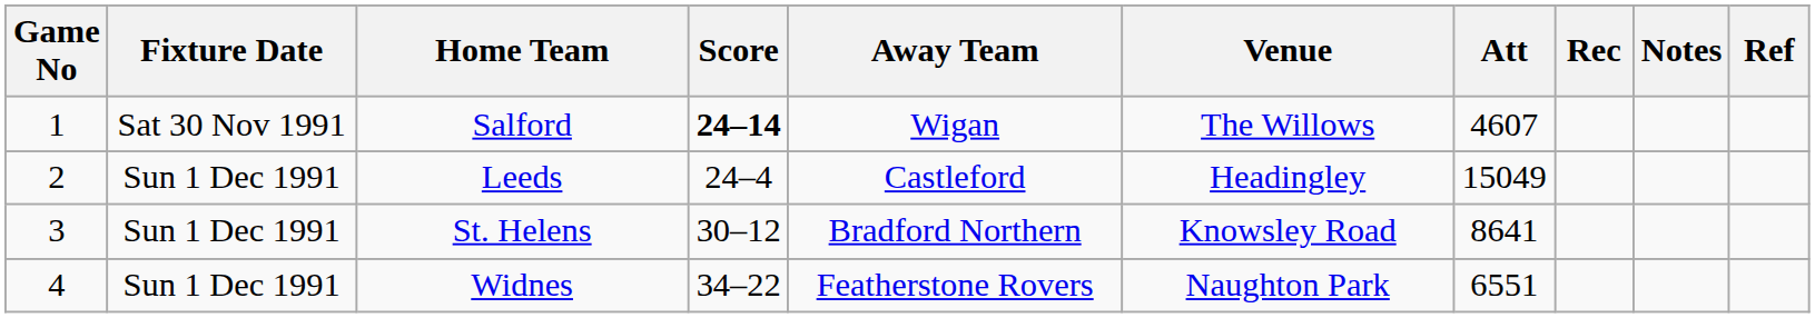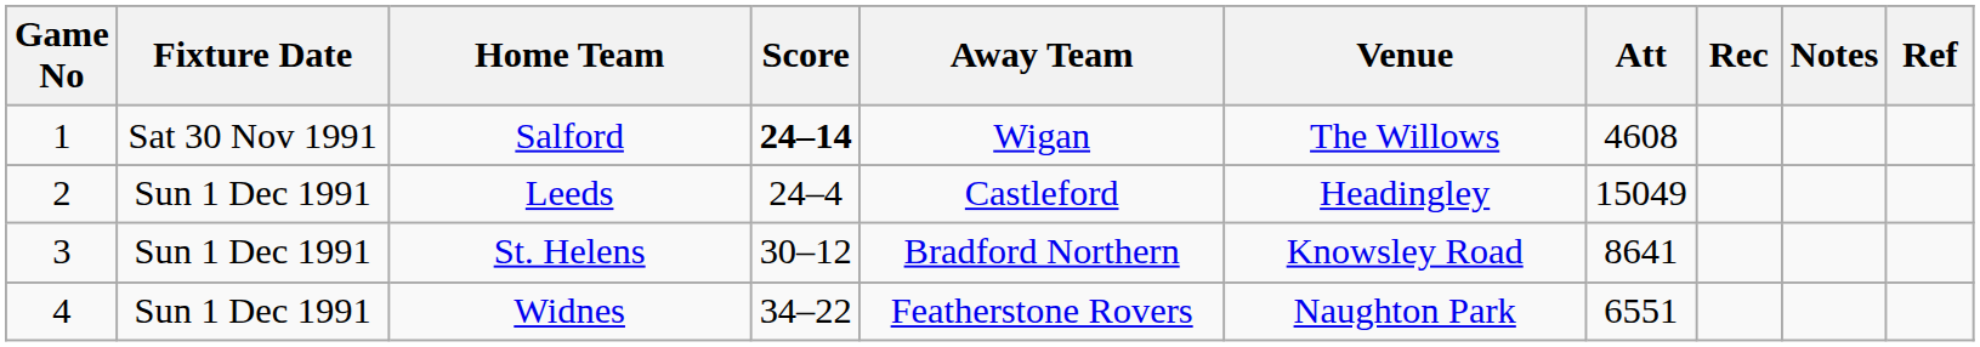 <table class="wikitable" style="text-align:center;">
 <tr>
 <th width=10 abbr="No">Game No</th>
 <th width=110 abbr="Date">Fixture Date</th>
 <th width=150 abbr="Home Team">Home Team</th>
 <th width=40 abbr="Score">Score</th>
 <th width=150 abbr="Away Team">Away Team</th>
 <th width=150 abbr="Venue">Venue</th>
 <th width=30 abbr="Att">Att</th>
 <th width=30 abbr="Rec">Rec</th>
 <th width=20 abbr="Notes">Notes</th>
 <th width=30 abbr="Ref">Ref</th>
 </tr>
 <tr>
 <td>1</td>
 <td>Sat 30 Nov 1991</td>
 <td><a href='#'>Salford</a></td>
 <td><strong>24–14</strong></td>
 <td><a href='#'>Wigan</a></td>
 <td><a href='#'>The Willows</a></td>
-<td>4607</td>
+<td>4608</td>
 <td></td>
 <td></td>
 <td></td>
 </tr>
 <tr>
 <td>2</td>
 <td>Sun 1 Dec 1991</td>
 <td><a href='#'>Leeds</a></td>
 <td>24–4</td>
 <td><a href='#'>Castleford</a></td>
 <td><a href='#'>Headingley</a></td>
 <td>15049</td>
 <td></td>
 <td></td>
 <td></td>
 </tr>
 <tr>
 <td>3</td>
 <td>Sun 1 Dec 1991</td>
 <td><a href='#'>St. Helens</a></td>
 <td>30–12</td>
 <td><a href='#'>Bradford Northern</a></td>
 <td><a href='#'>Knowsley Road</a></td>
 <td>8641</td>
 <td></td>
 <td></td>
 <td></td>
 </tr>
 <tr>
 <td>4</td>
 <td>Sun 1 Dec 1991</td>
 <td><a href='#'>Widnes</a></td>
 <td>34–22</td>
 <td><a href='#'>Featherstone Rovers</a></td>
 <td><a href='#'>Naughton Park</a></td>
 <td>6551</td>
 <td></td>
 <td></td>
 <td></td>
 </tr>
 </table>
